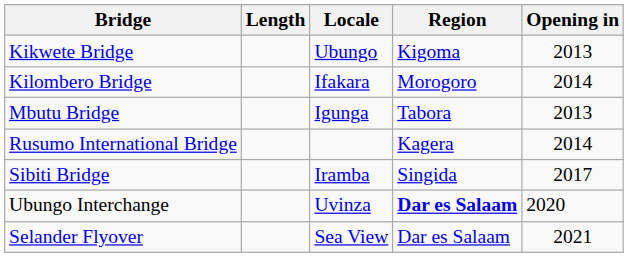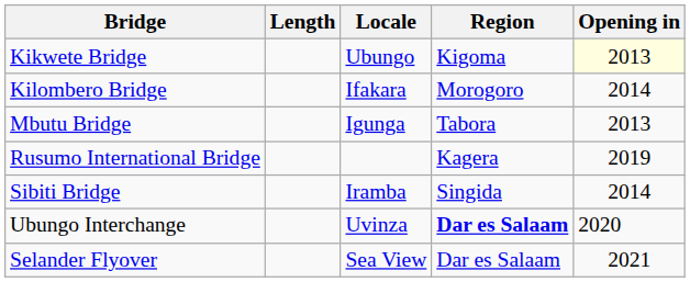 <table class="wikitable sortable" border="1">
 <tr>
 <th>Bridge</th>
 <th>Length</th>
 <th>Locale</th>
 <th>Region</th>
 <th>Opening in</th>
 </tr>
 <tr>
 <td><a href='#'>Kikwete Bridge</a></td>
 <td></td>
 <td><a href='#'>Ubungo</a></td>
 <td><a href='#'>Kigoma</a></td>
-<td align=center>2013</td>
+<td align=center style="background: lightyellow;">2013</td>
 </tr>
 <tr>
 <td><a href='#'>Kilombero Bridge</a></td>
 <td></td>
 <td><a href='#'>Ifakara</a></td>
 <td><a href='#'>Morogoro</a></td>
 <td align=center>2014</td>
 </tr>
 <tr>
 <td><a href='#'>Mbutu Bridge</a></td>
 <td></td>
 <td><a href='#'>Igunga</a></td>
 <td><a href='#'>Tabora</a></td>
 <td align=center>2013</td>
 </tr>
 <tr>
 <td><a href='#'>Rusumo International Bridge</a></td>
 <td></td>
 <td></td>
 <td><a href='#'>Kagera</a></td>
-<td align=center>2014</td>
+<td align=center>2019</td>
 </tr>
 <tr>
 <td><a href='#'>Sibiti Bridge</a></td>
 <td></td>
 <td><a href='#'>Iramba</a></td>
 <td><a href='#'>Singida</a></td>
-<td align=center>2017</td>
+<td align=center>2014</td>
 </tr>
 <tr>
 <td>Ubungo Interchange</td>
 <td></td>
 <td><a href='#'>Uvinza</a></td>
 <td><strong><a href='#'>Dar es Salaam</a></strong></td>
 <td>2020</td>
 </tr>
 <tr>
 <td><a href='#'>Selander Flyover</a></td>
 <td></td>
 <td><a href='#'>Sea View</a></td>
 <td><a href='#'>Dar es Salaam</a></td>
 <td align=center>2021</td>
 </tr>
 </table>
